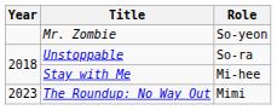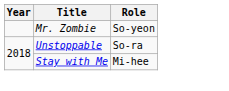 <table class="wikitable">
 <tr>
 <th>Year</th>
 <th>Title</th>
 <th>Role</th>
 </tr>
 <tr>
 <td></td>
 <td><em>Mr. Zombie</em></td>
 <td>So-yeon</td>
 </tr>
 <tr>
 <td rowspan=2 style="text-align:center;">2018</td>
 <td><em><a href='#'>Unstoppable</a></em></td>
 <td>So-ra</td>
 </tr>
 <tr>
 <td><em><a href='#'>Stay with Me</a></em></td>
 <td>Mi-hee</td>
 </tr>
-<tr>
-<td>2023</td>
-<td><em><a href='#'>The Roundup: No Way Out</a></em></td>
-<td>Mimi</td>
-</tr>
 </table>
